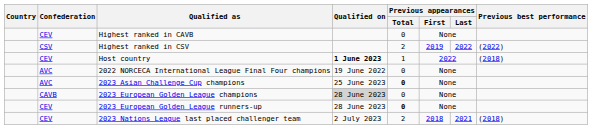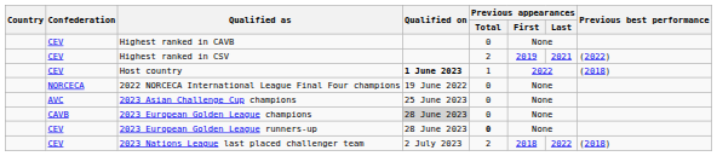 <table class="wikitable sortable" style="font-size:90%">
 <tr>
 <th rowspan=2>Country</th>
 <th rowspan=2>Confederation</th>
 <th rowspan=2>Qualified as</th>
 <th rowspan=2>Qualified on</th>
 <th colspan=3>Previous appearances</th>
 <th rowspan=2>Previous best performance</th>
 </tr>
 <tr>
 <th>Total</th>
 <th>First</th>
 <th>Last</th>
 </tr>
 <tr>
 <td></td>
 <td><a href='#'>CEV</a></td>
 <td>Highest ranked in CAVB</td>
 <td></td>
 <td style="text-align:center">0</td>
 <td colspan=2 style="text-align:center">None</td>
 <td></td>
 </tr>
 <tr>
 <td></td>
-<td><a href='#'>CSV</a></td>
+<td><a href='#'>CEV</a></td>
 <td>Highest ranked in CSV</td>
 <td></td>
 <td style="text-align:center">2</td>
 <td style="text-align:center"><a href='#'>2019</a></td>
-<td style="text-align:center"><a href='#'>2022</a></td>
+<td style="text-align:center"><a href='#'>2021</a></td>
 <td> (<a href='#'>2022</a>)</td>
 </tr>
 <tr>
 <td></td>
 <td><a href='#'>CEV</a></td>
 <td>Host country</td>
 <td><strong>1 June 2023</strong></td>
 <td style="text-align:center">1</td>
 <td colspan=2 style="text-align:center"><a href='#'>2022</a></td>
 <td> (<a href='#'>2018</a>)</td>
 </tr>
 <tr>
 <td></td>
-<td><a href='#'>AVC</a></td>
+<td><a href='#'>NORCECA</a></td>
 <td>2022 NORCECA International League Final Four champions</td>
 <td>19 June 2022</td>
 <td style="text-align:center">0</td>
 <td colspan=2 style="text-align:center">None</td>
 <td></td>
 </tr>
 <tr>
 <td></td>
 <td><a href='#'>AVC</a></td>
 <td><a href='#'>2023 Asian Challenge Cup</a> champions</td>
 <td>25 June 2023</td>
-<td style="text-align:center"><strong>0</strong></td>
+<td style="text-align:center">0</td>
 <td colspan=2 style="text-align:center">None</td>
 <td></td>
 </tr>
 <tr>
 <td></td>
 <td><a href='#'>CAVB</a></td>
 <td><a href='#'>2023 European Golden League</a> champions</td>
 <td style="background: lightgrey;">28 June 2023</td>
 <td style="text-align:center">0</td>
 <td colspan=2 style="text-align:center">None</td>
 <td></td>
 </tr>
 <tr>
 <td></td>
 <td><a href='#'>CEV</a></td>
 <td><a href='#'>2023 European Golden League</a> runners-up</td>
 <td>28 June 2023</td>
 <td style="text-align:center"><strong>0</strong></td>
 <td colspan=2 style="text-align:center">None</td>
 <td></td>
 </tr>
 <tr>
 <td></td>
 <td><a href='#'>CEV</a></td>
 <td><a href='#'>2023 Nations League</a> last placed challenger team</td>
 <td>2 July 2023</td>
 <td style="text-align:center">2</td>
 <td style="text-align:center"><a href='#'>2018</a></td>
-<td style="text-align:center"><a href='#'>2021</a></td>
+<td style="text-align:center"><a href='#'>2022</a></td>
 <td> (<a href='#'>2018</a>)</td>
 </tr>
 </table>
